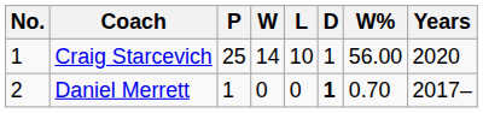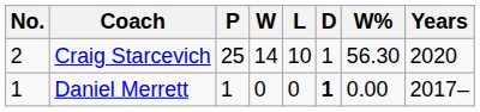 <table class="wikitable sortable">
 <tr>
 <th>No.</th>
 <th>Coach</th>
 <th>P</th>
 <th>W</th>
 <th>L</th>
 <th>D</th>
 <th>W%</th>
 <th>Years</th>
 </tr>
 <tr>
-<td>1</td>
+<td>2</td>
 <td><a href='#'>Craig Starcevich</a></td>
 <td>25</td>
 <td>14</td>
 <td>10</td>
 <td>1</td>
-<td>56.00</td>
+<td>56.30</td>
 <td>2020</td>
 </tr>
 <tr>
-<td>2</td>
+<td>1</td>
 <td><a href='#'>Daniel Merrett</a></td>
 <td>1</td>
 <td>0</td>
 <td>0</td>
 <td><strong>1</strong></td>
-<td>0.70</td>
+<td>0.00</td>
 <td>2017–</td>
 </tr>
 </table>
